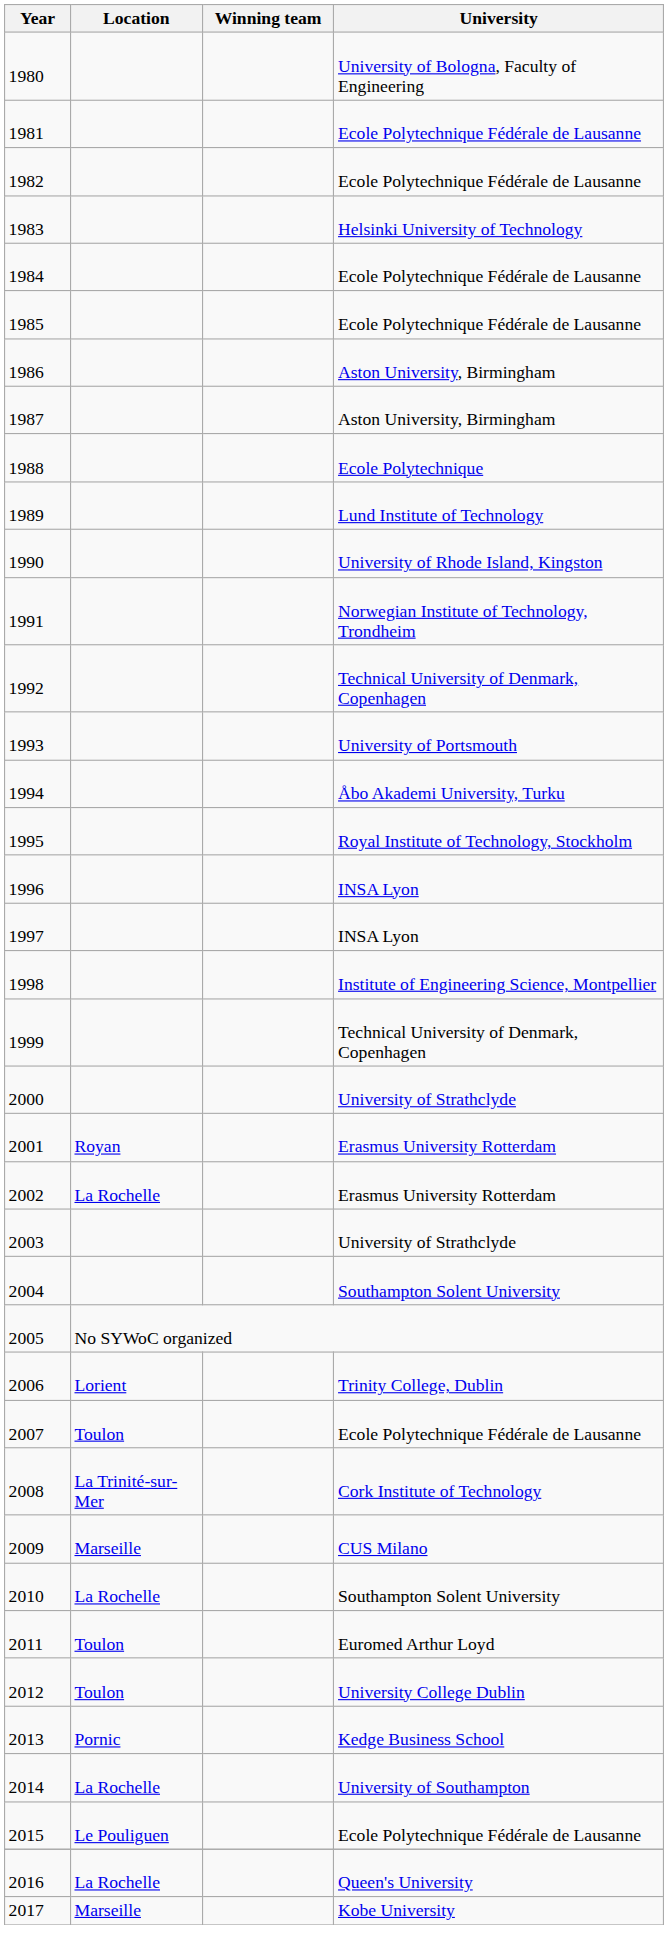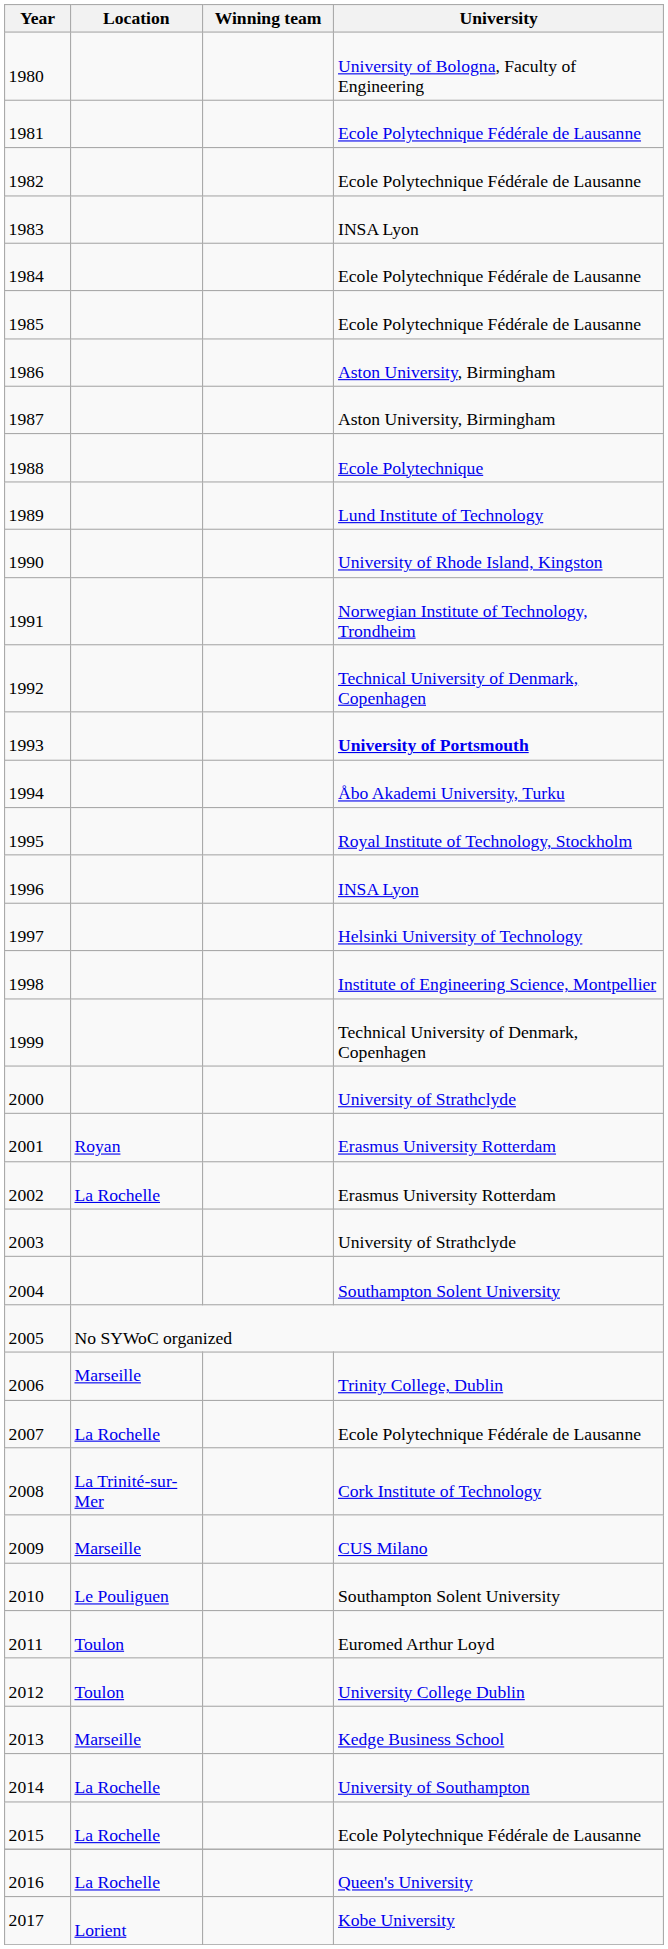 <table class="wikitable sortable" width="600pt" align="center">
 <tr>
 <th scope="col">Year</th>
 <th scope="col">Location</th>
 <th scope="col">Winning team</th>
 <th scope="col">University</th>
 </tr>
 <tr>
 <td width="10%"><br>1980</td>
 <td width="20%"></td>
 <td width="20%"><br></td>
 <td width="50%"><br><a href='#'>University of Bologna</a>, Faculty of Engineering</td>
 </tr>
 <tr>
 <td width="10%"><br>1981</td>
 <td width="20%"></td>
 <td width="20%"><br></td>
 <td width="50%"><br><a href='#'>Ecole Polytechnique Fédérale de Lausanne</a></td>
 </tr>
 <tr>
 <td width="10%"><br>1982</td>
 <td width="20%"></td>
 <td width="20%"><br></td>
 <td width="50%"><br>Ecole Polytechnique Fédérale de Lausanne</td>
 </tr>
 <tr>
 <td width="10%"><br>1983</td>
 <td width="20%"></td>
 <td width="20%"><br></td>
-<td width="50%"><br><a href='#'>Helsinki University of Technology</a></td>
+<td width="50%"><br>INSA Lyon</td>
 </tr>
 <tr>
 <td width="10%"><br>1984</td>
 <td width="20%"></td>
 <td width="20%"><br></td>
 <td width="50%"><br>Ecole Polytechnique Fédérale de Lausanne</td>
 </tr>
 <tr>
 <td width="10%"><br>1985</td>
 <td width="20%"></td>
 <td width="20%"><br></td>
 <td width="50%"><br>Ecole Polytechnique Fédérale de Lausanne</td>
 </tr>
 <tr>
 <td width="10%"><br>1986</td>
 <td width="20%"></td>
 <td width="20%"><br></td>
 <td width="50%"><br><a href='#'>Aston University</a>, Birmingham</td>
 </tr>
 <tr>
 <td width="10%"><br>1987</td>
 <td width="20%"></td>
 <td width="20%"><br></td>
 <td width="50%"><br>Aston University, Birmingham</td>
 </tr>
 <tr>
 <td width="10%"><br>1988</td>
 <td width="20%"></td>
 <td width="20%"><br></td>
 <td width="50%"><br><a href='#'>Ecole Polytechnique</a></td>
 </tr>
 <tr>
 <td width="10%"><br>1989</td>
 <td width="20%"></td>
 <td width="20%"><br></td>
 <td width="50%"><br><a href='#'>Lund Institute of Technology</a></td>
 </tr>
 <tr>
 <td width="10%"><br>1990</td>
 <td width="20%"></td>
 <td width="20%"><br></td>
 <td width="50%"><br><a href='#'>University of Rhode Island, Kingston</a></td>
 </tr>
 <tr>
 <td width="10%"><br>1991</td>
 <td width="20%"></td>
 <td width="20%"><br></td>
 <td width="50%"><br><a href='#'>Norwegian Institute of Technology, Trondheim</a></td>
 </tr>
 <tr>
 <td width="10%"><br>1992</td>
 <td width="20%"></td>
 <td width="20%"><br></td>
 <td width="50%"><br><a href='#'>Technical University of Denmark, Copenhagen</a></td>
 </tr>
 <tr>
 <td width="10%"><br>1993</td>
 <td width="20%"></td>
 <td width="20%"><br></td>
-<td width="50%"><br><a href='#'>University of Portsmouth</a></td>
+<td width="50%"><strong><br><a href='#'>University of Portsmouth</a></strong></td>
 </tr>
 <tr>
 <td width="10%"><br>1994</td>
 <td width="20%"></td>
 <td width="20%"><br></td>
 <td width="50%"><br><a href='#'>Åbo Akademi University, Turku</a></td>
 </tr>
 <tr>
 <td width="10%"><br>1995</td>
 <td width="20%"></td>
 <td width="20%"><br></td>
 <td width="50%"><br><a href='#'>Royal Institute of Technology, Stockholm</a></td>
 </tr>
 <tr>
 <td width="10%"><br>1996</td>
 <td width="20%"></td>
 <td width="20%"><br></td>
 <td width="50%"><br><a href='#'>INSA Lyon</a></td>
 </tr>
 <tr>
 <td width="10%"><br>1997</td>
 <td width="20%"></td>
 <td width="20%"><br></td>
-<td width="50%"><br>INSA Lyon</td>
+<td width="50%"><br><a href='#'>Helsinki University of Technology</a></td>
 </tr>
 <tr>
 <td width="10%"><br>1998</td>
 <td width="20%"></td>
 <td width="20%"><br></td>
 <td width="50%"><br><a href='#'>Institute of Engineering Science, Montpellier</a></td>
 </tr>
 <tr>
 <td width="10%"><br>1999</td>
 <td width="20%"></td>
 <td width="20%"><br></td>
 <td width="50%"><br>Technical University of Denmark, Copenhagen</td>
 </tr>
 <tr>
 <td width="10%"><br>2000</td>
 <td width="20%"></td>
 <td width="20%"><br></td>
 <td width="50%"><br><a href='#'>University of Strathclyde</a></td>
 </tr>
 <tr>
 <td width="10%"><br>2001</td>
 <td width="20%"><br><a href='#'>Royan</a></td>
 <td width="20%"><br></td>
 <td width="50%"><br><a href='#'>Erasmus University Rotterdam</a></td>
 </tr>
 <tr>
 <td width="10%"><br>2002</td>
 <td width="20%"><br><a href='#'>La Rochelle</a></td>
 <td width="20%"><br></td>
 <td width="50%"><br>Erasmus University Rotterdam</td>
 </tr>
 <tr>
 <td width="10%"><br>2003</td>
 <td width="20%"></td>
 <td width="20%"><br></td>
 <td width="50%"><br>University of Strathclyde</td>
 </tr>
 <tr>
 <td width="10%"><br>2004</td>
 <td width="20%"></td>
 <td width="20%"><br></td>
 <td width="50%"><br><a href='#'>Southampton Solent University</a></td>
 </tr>
 <tr>
 <td width="10%"><br>2005</td>
 <td width="80%" colspan="3"><br>No SYWoC organized</td>
 </tr>
 <tr>
 <td width="10%"><br>2006</td>
-<td width="20%"><br><a href='#'>Lorient</a></td>
+<td><a href='#'>Marseille</a></td>
 <td width="20%"><br></td>
 <td width="50%"><br><a href='#'>Trinity College, Dublin</a></td>
 </tr>
 <tr>
 <td width="10%"><br>2007</td>
-<td width="20%"><br><a href='#'>Toulon</a></td>
+<td width="20%"><br><a href='#'>La Rochelle</a></td>
 <td width="20%"><br></td>
 <td width="50%"><br>Ecole Polytechnique Fédérale de Lausanne</td>
 </tr>
 <tr>
 <td width="10%"><br>2008</td>
 <td width="20%"><br><a href='#'>La Trinité-sur-Mer</a></td>
 <td width="20%"><br></td>
 <td width="50%"><br><a href='#'>Cork Institute of Technology</a></td>
 </tr>
 <tr>
 <td width="10%"><br>2009</td>
 <td width="20%"><br><a href='#'>Marseille</a></td>
 <td width="20%"><br></td>
 <td width="50%"><br><a href='#'>CUS Milano</a></td>
 </tr>
 <tr>
 <td width="10%"><br>2010</td>
-<td width="20%"><br><a href='#'>La Rochelle</a></td>
+<td width="20%"><br><a href='#'>Le Pouliguen</a></td>
 <td width="20%"><br></td>
 <td width="50%"><br>Southampton Solent University</td>
 </tr>
 <tr>
 <td width="10%"><br>2011</td>
 <td width="20%"><br><a href='#'>Toulon</a></td>
 <td width="20%"><br></td>
 <td width="50%"><br>Euromed Arthur Loyd</td>
 </tr>
 <tr>
 <td width="10%"><br>2012</td>
 <td width="20%"><br><a href='#'>Toulon</a></td>
 <td width="20%"><br></td>
 <td width="50%"><br><a href='#'>University College Dublin</a></td>
 </tr>
 <tr>
 <td width="10%"><br>2013</td>
-<td width="20%"><br><a href='#'>Pornic</a></td>
+<td width="20%"><br><a href='#'>Marseille</a></td>
 <td width="20%"><br></td>
 <td width="50%"><br><a href='#'>Kedge Business School</a></td>
 </tr>
 <tr>
 <td width="10%"><br>2014</td>
 <td width="20%"><br><a href='#'>La Rochelle</a></td>
 <td width="20%"><br></td>
 <td width="50%"><br><a href='#'>University of Southampton</a></td>
 </tr>
 <tr>
 <td width="10%"><br>2015</td>
-<td width="20%"><br><a href='#'>Le Pouliguen</a></td>
+<td width="20%"><br><a href='#'>La Rochelle</a></td>
 <td width="20%"><br></td>
 <td width="50%"><br>Ecole Polytechnique Fédérale de Lausanne</td>
 </tr>
 <tr>
 </tr>
 <tr>
 <td width="10%"><br>2016</td>
 <td width="20%"><br><a href='#'>La Rochelle</a></td>
 <td width="20%"><br></td>
 <td width="50%"><br><a href='#'>Queen's University</a></td>
 </tr>
 <tr>
 <td>2017</td>
-<td><a href='#'>Marseille</a></td>
+<td width="20%"><br><a href='#'>Lorient</a></td>
 <td></td>
 <td><a href='#'>Kobe University</a></td>
 </tr>
 <tr>
 </tr>
 </table>
